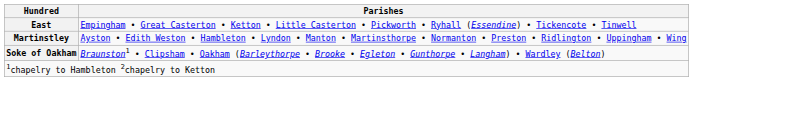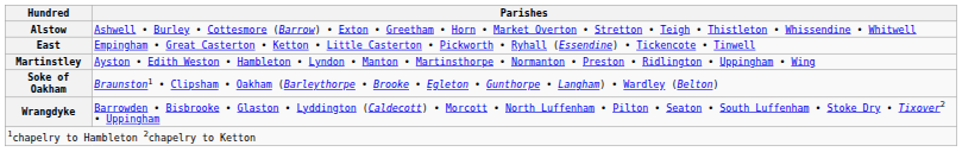 <table class="wikitable">
 <tr>
 <th>Hundred</th>
 <th>Parishes</th>
+</tr>
+<tr>
+<th>Alstow</th>
+<td><a href='#'>Ashwell</a> • <a href='#'>Burley</a> • <a href='#'>Cottesmore</a> (<em><a href='#'>Barrow</a></em>) • <a href='#'>Exton</a> • <a href='#'>Greetham</a> • <a href='#'>Horn</a> • <a href='#'>Market Overton</a> • <a href='#'>Stretton</a> • <a href='#'>Teigh</a> • <a href='#'>Thistleton</a> • <a href='#'>Whissendine</a> • <a href='#'>Whitwell</a></td>
 </tr>
 <tr>
 <th>East</th>
 <td><a href='#'>Empingham</a> • <a href='#'>Great Casterton</a> • <a href='#'>Ketton</a> • <a href='#'>Little Casterton</a> • <a href='#'>Pickworth</a> • <a href='#'>Ryhall</a> (<em><a href='#'>Essendine</a></em>) • <a href='#'>Tickencote</a> • <a href='#'>Tinwell</a></td>
 </tr>
 <tr>
 <th>Martinstley</th>
 <td><a href='#'>Ayston</a> • <a href='#'>Edith Weston</a> • <a href='#'>Hambleton</a> • <a href='#'>Lyndon</a> • <a href='#'>Manton</a> • <a href='#'>Martinsthorpe</a> • <a href='#'>Normanton</a> • <a href='#'>Preston</a> • <a href='#'>Ridlington</a> • <a href='#'>Uppingham</a> • <a href='#'>Wing</a></td>
 </tr>
 <tr>
 <th>Soke of Oakham</th>
 <td><em><a href='#'>Braunston</a></em><sup>1</sup> • <a href='#'>Clipsham</a> • <a href='#'>Oakham</a> (<em><a href='#'>Barleythorpe</a></em> • <em><a href='#'>Brooke</a></em> • <em><a href='#'>Egleton</a></em> • <a href='#'><em>Gunthorpe</em></a> • <em><a href='#'>Langham</a></em>) • <a href='#'>Wardley</a> (<em><a href='#'>Belton</a></em>)</td>
 </tr>
 <tr>
+<th>Wrangdyke</th>
+<td><a href='#'>Barrowden</a> • <a href='#'>Bisbrooke</a> • <a href='#'>Glaston</a> • <a href='#'>Lyddington</a> (<a href='#'><em>Caldecott</em></a>) • <a href='#'>Morcott</a> • <a href='#'>North Luffenham</a> • <a href='#'>Pilton</a> • <a href='#'>Seaton</a> • <a href='#'>South Luffenham</a> • <a href='#'>Stoke Dry</a> • <em><a href='#'>Tixover</a></em><sup>2</sup> • <a href='#'>Uppingham</a></td>
+</tr>
+<tr>
 <td colspan="2"><sup>1</sup>chapelry to Hambleton <sup>2</sup>chapelry to Ketton</td>
 </tr>
 </table>
